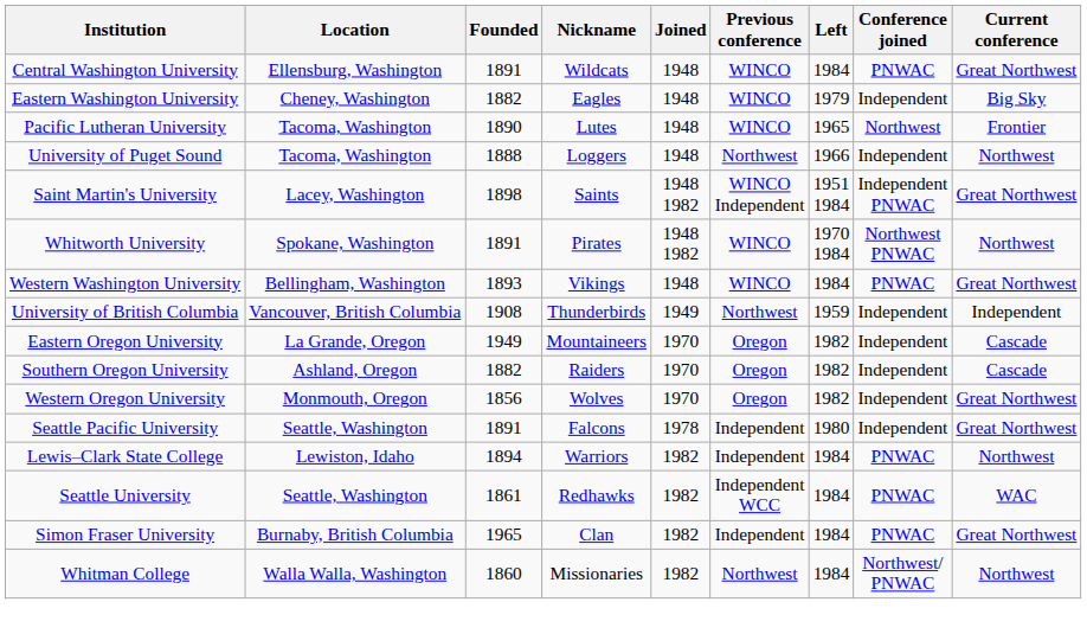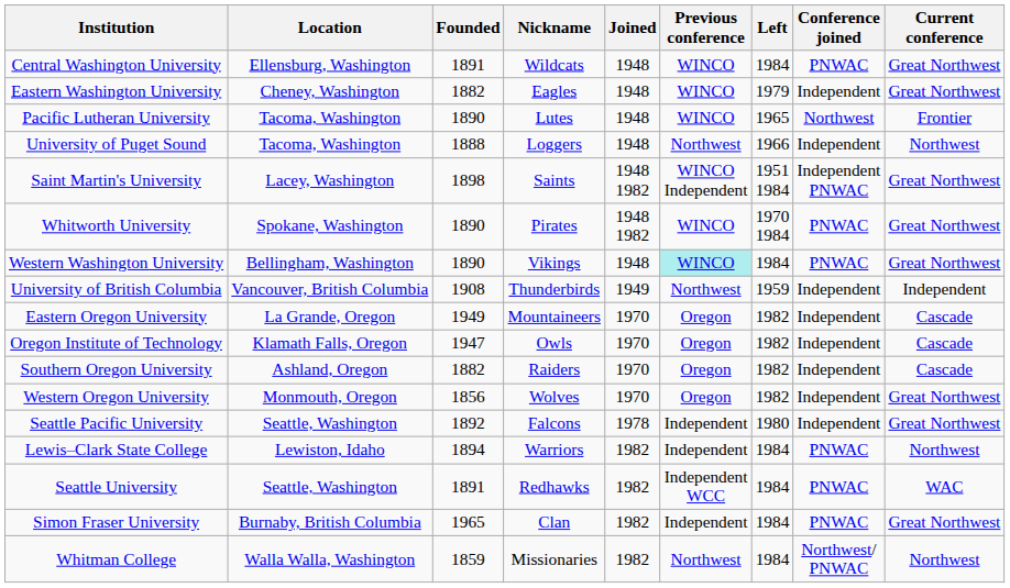 <table class="wikitable sortable" style="text-align:center">
 <tr>
 <th>Institution</th>
 <th>Location</th>
 <th>Founded</th>
 <th>Nickname</th>
 <th>Joined</th>
 <th>Previous<br>conference</th>
 <th>Left</th>
 <th>Conference<br>joined</th>
 <th>Current<br>conference</th>
 </tr>
 <tr>
 <td><a href='#'>Central Washington University</a></td>
 <td><a href='#'>Ellensburg, Washington</a></td>
 <td>1891</td>
 <td><a href='#'>Wildcats</a></td>
 <td>1948</td>
 <td><a href='#'>WINCO</a></td>
 <td>1984</td>
 <td><a href='#'>PNWAC</a></td>
 <td><a href='#'>Great Northwest</a></td>
 </tr>
 <tr>
 <td><a href='#'>Eastern Washington University</a></td>
 <td><a href='#'>Cheney, Washington</a></td>
 <td>1882</td>
 <td><a href='#'>Eagles</a></td>
 <td>1948</td>
 <td><a href='#'>WINCO</a></td>
 <td>1979</td>
 <td>Independent</td>
-<td><a href='#'>Big Sky</a></td>
+<td><a href='#'>Great Northwest</a></td>
 </tr>
 <tr>
 <td><a href='#'>Pacific Lutheran University</a></td>
 <td><a href='#'>Tacoma, Washington</a></td>
 <td>1890</td>
 <td><a href='#'>Lutes</a></td>
 <td>1948</td>
 <td><a href='#'>WINCO</a></td>
 <td>1965</td>
 <td><a href='#'>Northwest</a></td>
 <td><a href='#'>Frontier</a></td>
 </tr>
 <tr>
 <td><a href='#'>University of Puget Sound</a></td>
 <td><a href='#'>Tacoma, Washington</a></td>
 <td>1888</td>
 <td><a href='#'>Loggers</a></td>
 <td>1948</td>
 <td><a href='#'>Northwest</a></td>
 <td>1966</td>
 <td>Independent</td>
 <td><a href='#'>Northwest</a></td>
 </tr>
 <tr>
 <td><a href='#'>Saint Martin's University</a></td>
 <td><a href='#'>Lacey, Washington</a></td>
 <td>1898</td>
 <td><a href='#'>Saints</a></td>
 <td>1948<br>1982</td>
 <td><a href='#'>WINCO</a><br>Independent</td>
 <td>1951<br>1984</td>
 <td>Independent<br><a href='#'>PNWAC</a></td>
 <td><a href='#'>Great Northwest</a></td>
 </tr>
 <tr>
 <td><a href='#'>Whitworth University</a></td>
 <td><a href='#'>Spokane, Washington</a></td>
-<td>1891</td>
+<td>1890</td>
 <td><a href='#'>Pirates</a></td>
 <td>1948<br>1982</td>
 <td><a href='#'>WINCO</a></td>
 <td>1970<br>1984</td>
-<td><a href='#'>Northwest</a><br><a href='#'>PNWAC</a></td>
-<td><a href='#'>Northwest</a></td>
+<td><a href='#'>PNWAC</a></td>
+<td><a href='#'>Great Northwest</a></td>
 </tr>
 <tr>
 <td><a href='#'>Western Washington University</a></td>
 <td><a href='#'>Bellingham, Washington</a></td>
-<td>1893</td>
+<td>1890</td>
 <td><a href='#'>Vikings</a></td>
 <td>1948</td>
-<td><a href='#'>WINCO</a></td>
+<td style="background: paleturquoise;"><a href='#'>WINCO</a></td>
 <td>1984</td>
 <td><a href='#'>PNWAC</a></td>
 <td><a href='#'>Great Northwest</a></td>
 </tr>
 <tr>
 <td><a href='#'>University of British Columbia</a></td>
 <td><a href='#'>Vancouver, British Columbia</a></td>
 <td>1908</td>
 <td><a href='#'>Thunderbirds</a></td>
 <td>1949</td>
 <td><a href='#'>Northwest</a></td>
 <td>1959</td>
 <td>Independent</td>
 <td>Independent</td>
 </tr>
 <tr>
 <td><a href='#'>Eastern Oregon University</a></td>
 <td><a href='#'>La Grande, Oregon</a></td>
 <td>1949</td>
 <td><a href='#'>Mountaineers</a></td>
+<td>1970</td>
+<td><a href='#'>Oregon</a></td>
+<td>1982</td>
+<td>Independent</td>
+<td><a href='#'>Cascade</a></td>
+</tr>
+<tr>
+<td><a href='#'>Oregon Institute of Technology</a></td>
+<td><a href='#'>Klamath Falls, Oregon</a></td>
+<td>1947</td>
+<td><a href='#'>Owls</a></td>
 <td>1970</td>
 <td><a href='#'>Oregon</a></td>
 <td>1982</td>
 <td>Independent</td>
 <td><a href='#'>Cascade</a></td>
 </tr>
 <tr>
 <td><a href='#'>Southern Oregon University</a></td>
 <td><a href='#'>Ashland, Oregon</a></td>
 <td>1882</td>
 <td><a href='#'>Raiders</a></td>
 <td>1970</td>
 <td><a href='#'>Oregon</a></td>
 <td>1982</td>
 <td>Independent</td>
 <td><a href='#'>Cascade</a></td>
 </tr>
 <tr>
 <td><a href='#'>Western Oregon University</a></td>
 <td><a href='#'>Monmouth, Oregon</a></td>
 <td>1856</td>
 <td><a href='#'>Wolves</a></td>
 <td>1970</td>
 <td><a href='#'>Oregon</a></td>
 <td>1982</td>
 <td>Independent</td>
 <td><a href='#'>Great Northwest</a></td>
 </tr>
 <tr>
 <td><a href='#'>Seattle Pacific University</a></td>
 <td><a href='#'>Seattle, Washington</a></td>
-<td>1891</td>
+<td>1892</td>
 <td><a href='#'>Falcons</a></td>
 <td>1978</td>
 <td>Independent</td>
 <td>1980</td>
 <td>Independent</td>
 <td><a href='#'>Great Northwest</a></td>
 </tr>
 <tr>
 <td><a href='#'>Lewis–Clark State College</a></td>
 <td><a href='#'>Lewiston, Idaho</a></td>
 <td>1894</td>
 <td><a href='#'>Warriors</a></td>
 <td>1982</td>
 <td>Independent</td>
 <td>1984</td>
 <td><a href='#'>PNWAC</a></td>
 <td><a href='#'>Northwest</a></td>
 </tr>
 <tr>
 <td><a href='#'>Seattle University</a></td>
 <td><a href='#'>Seattle, Washington</a></td>
-<td>1861</td>
+<td>1891</td>
 <td><a href='#'>Redhawks</a></td>
 <td>1982</td>
 <td>Independent<br><a href='#'>WCC</a></td>
 <td>1984</td>
 <td><a href='#'>PNWAC</a></td>
 <td><a href='#'>WAC</a></td>
 </tr>
 <tr>
 <td><a href='#'>Simon Fraser University</a></td>
 <td><a href='#'>Burnaby, British Columbia</a></td>
 <td>1965</td>
 <td><a href='#'>Clan</a></td>
 <td>1982</td>
 <td>Independent</td>
 <td>1984</td>
 <td><a href='#'>PNWAC</a></td>
 <td><a href='#'>Great Northwest</a></td>
 </tr>
 <tr>
 <td><a href='#'>Whitman College</a></td>
 <td><a href='#'>Walla Walla, Washington</a></td>
-<td>1860</td>
+<td>1859</td>
 <td>Missionaries</td>
 <td>1982</td>
 <td><a href='#'>Northwest</a></td>
 <td>1984</td>
 <td><a href='#'>Northwest</a>/<br><a href='#'>PNWAC</a></td>
 <td><a href='#'>Northwest</a></td>
 </tr>
 </table>
